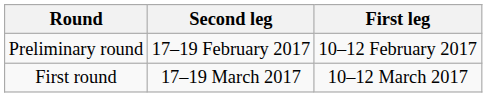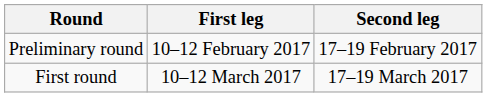 <table class="wikitable" style="text-align:center">
 <tr>
 <th>Round</th>
+<th>First leg</th>
 <th>Second leg</th>
-<th>First leg</th>
 </tr>
 <tr>
 <td>Preliminary round</td>
+<td>10–12 February 2017</td>
 <td>17–19 February 2017</td>
-<td>10–12 February 2017</td>
 </tr>
 <tr>
 <td>First round</td>
+<td>10–12 March 2017</td>
 <td>17–19 March 2017</td>
-<td>10–12 March 2017</td>
 </tr>
 </table>
